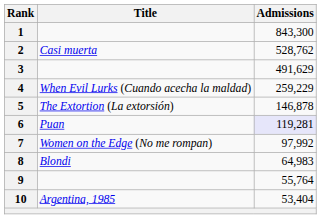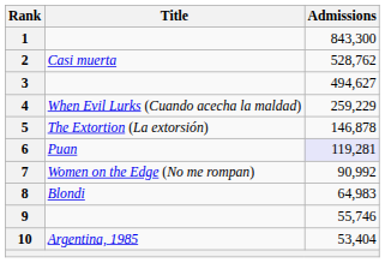 <table class="wikitable" style="margin:1em auto;">
 <tr>
 <th>Rank</th>
 <th>Title</th>
 <th> Admissions</th>
 </tr>
 <tr>
 <th align = "center">1</th>
 <td><em></em><br></td>
 <td align = "right">843,300</td>
 </tr>
 <tr>
 <th align = "center">2</th>
 <td><em><a href='#'>Casi muerta</a></em><br></td>
 <td align = "right">528,762</td>
 </tr>
 <tr>
 <th align = "center">3</th>
 <td><em></em><br></td>
-<td align = "right">491,629</td>
+<td align = "right">494,627</td>
 </tr>
 <tr>
 <th align = "center">4</th>
 <td><em><a href='#'>When Evil Lurks</a></em> (<em>Cuando acecha la maldad</em>)<br></td>
 <td align = "right">259,229</td>
 </tr>
 <tr>
 <th align = "center">5</th>
 <td><em><a href='#'>The Extortion</a></em> (<em>La extorsión</em>)<br></td>
 <td align = "right">146,878</td>
 </tr>
 <tr>
 <th align = "center">6</th>
 <td><em><a href='#'>Puan</a></em><br></td>
 <td align = "right" style="background: lavender;">119,281</td>
 </tr>
 <tr>
 <th align = "center">7</th>
 <td><em><a href='#'>Women on the Edge</a></em> (<em>No me rompan</em>)<br></td>
-<td align = "right">97,992</td>
+<td align = "right">90,992</td>
 </tr>
 <tr>
 <th align = "center">8</th>
 <td><em><a href='#'>Blondi</a></em><br></td>
 <td align = "right">64,983</td>
 </tr>
 <tr>
 <th align = "center">9</th>
 <td><em></em><br></td>
-<td align = "right">55,764</td>
+<td align = "right">55,746</td>
 </tr>
 <tr>
 <th align = "center">10</th>
 <td><em><a href='#'>Argentina, 1985</a></em> <br></td>
 <td align = "right">53,404</td>
 </tr>
 <tr>
 <th align = "center" colspan = "4"></th>
 </tr>
 </table>
